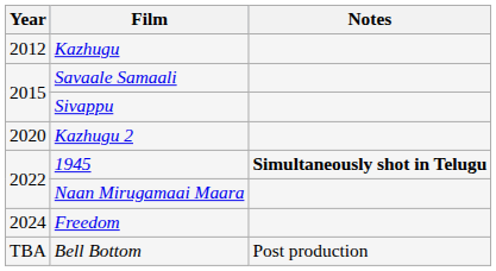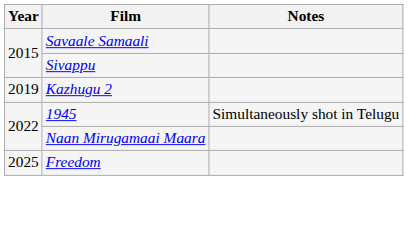 <table class="wikitable sortable" style="background:#f5f5f5;">
 <tr style="background:#B0C4DE;">
 <th>Year</th>
 <th>Film</th>
 <th class=unsortable>Notes</th>
-</tr>
-<tr>
-<td>2012</td>
-<td><em><a href='#'>Kazhugu</a></em></td>
-<td></td>
 </tr>
 <tr>
 <td rowspan=2>2015</td>
 <td><em><a href='#'>Savaale Samaali</a></em></td>
 <td></td>
 </tr>
 <tr>
 <td><em><a href='#'>Sivappu</a></em></td>
 <td></td>
 </tr>
 <tr>
-<td>2020</td>
+<td>2019</td>
 <td><em><a href='#'>Kazhugu 2</a></em></td>
 <td></td>
 </tr>
 <tr>
 <td rowspan=2>2022</td>
 <td><em><a href='#'>1945</a></em></td>
-<td><strong>Simultaneously shot in Telugu</strong></td>
+<td>Simultaneously shot in Telugu</td>
 </tr>
 <tr>
 <td><em><a href='#'>Naan Mirugamaai Maara</a></em></td>
 <td></td>
 </tr>
 <tr>
-<td>2024</td>
+<td>2025</td>
 <td><em><a href='#'>Freedom</a></em></td>
 <td></td>
 </tr>
-<tr>
-<td>TBA</td>
-<td><em>Bell Bottom</em></td>
-<td>Post production</td>
-</tr>
 </table>
